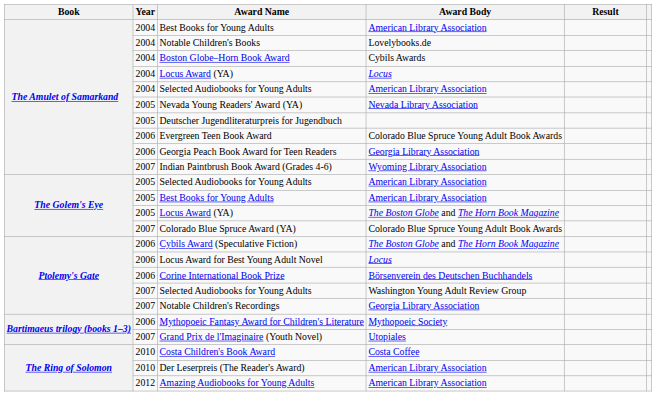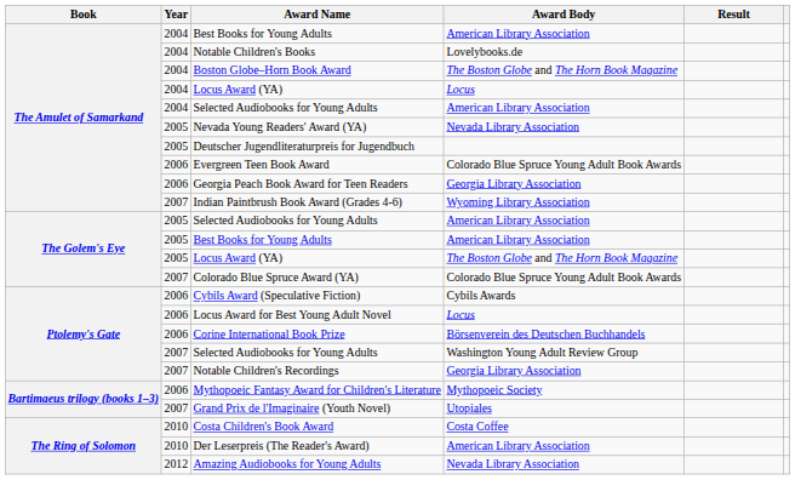 <table class="wikitable plainrowheaders">
 <tr>
 <th>Book</th>
 <th>Year</th>
 <th>Award Name</th>
 <th>Award Body</th>
 <th style="min-width: 8em">Result</th>
 <th></th>
 </tr>
 <tr>
 <th rowspan="10" scope=row style="padding-right: 1em"><em><a href='#'>The Amulet of Samarkand</a></em></th>
 <td>2004</td>
 <td>Best Books for Young Adults</td>
 <td><a href='#'>American Library Association</a></td>
 <td></td>
 <td style="text-align: center"></td>
 </tr>
 <tr>
 <td>2004</td>
 <td>Notable Children's Books</td>
 <td>Lovelybooks.de</td>
 <td></td>
 <td style="text-align: center"></td>
 </tr>
 <tr>
 <td>2004</td>
 <td><a href='#'>Boston Globe–Horn Book Award</a></td>
-<td>Cybils Awards</td>
+<td><em><a href='#'>The Boston Globe</a></em> and <em><a href='#'>The Horn Book Magazine</a></em></td>
 <td></td>
 <td style="text-align: center"></td>
 </tr>
 <tr>
 <td>2004</td>
 <td><a href='#'>Locus Award</a> (YA)</td>
 <td><em><a href='#'>Locus</a></em></td>
 <td></td>
 <td style="text-align: center"></td>
 </tr>
 <tr>
 <td>2004</td>
 <td>Selected Audiobooks for Young Adults</td>
 <td><a href='#'>American Library Association</a></td>
 <td></td>
 <td style="text-align: center"></td>
 </tr>
 <tr>
 <td>2005</td>
 <td>Nevada Young Readers' Award (YA)</td>
 <td><a href='#'>Nevada Library Association</a></td>
 <td></td>
 <td style="text-align: center"></td>
 </tr>
 <tr>
 <td>2005</td>
 <td>Deutscher Jugendliteraturpreis for Jugendbuch</td>
 <td></td>
 <td></td>
 <td style="text-align: center"></td>
 </tr>
 <tr>
 <td>2006</td>
 <td>Evergreen Teen Book Award</td>
 <td>Colorado Blue Spruce Young Adult Book Awards</td>
 <td></td>
 <td style="text-align: center"></td>
 </tr>
 <tr>
 <td>2006</td>
 <td>Georgia Peach Book Award for Teen Readers</td>
 <td><a href='#'>Georgia Library Association</a></td>
 <td></td>
 <td style="text-align: center"></td>
 </tr>
 <tr>
 <td>2007</td>
 <td>Indian Paintbrush Book Award (Grades 4-6)</td>
 <td><a href='#'>Wyoming Library Association</a></td>
 <td></td>
 <td style="text-align: center"></td>
 </tr>
 <tr>
 <th rowspan="4" scope=row><em><a href='#'>The Golem's Eye</a></em></th>
 <td>2005</td>
 <td>Selected Audiobooks for Young Adults</td>
 <td><a href='#'>American Library Association</a></td>
 <td></td>
 <td style="text-align: center"></td>
 </tr>
 <tr>
 <td>2005</td>
 <td><a href='#'>Best Books for Young Adults</a></td>
 <td><a href='#'>American Library Association</a></td>
 <td></td>
 <td style="text-align: center"></td>
 </tr>
 <tr>
 <td>2005</td>
 <td><a href='#'>Locus Award</a> (YA)</td>
 <td><em><a href='#'>The Boston Globe</a></em> and <em><a href='#'>The Horn Book Magazine</a></em></td>
 <td></td>
 <td style="text-align: center"></td>
 </tr>
 <tr>
 <td>2007</td>
 <td>Colorado Blue Spruce Award (YA)</td>
 <td>Colorado Blue Spruce Young Adult Book Awards</td>
 <td></td>
 <td style="text-align: center"></td>
 </tr>
 <tr>
 <th rowspan="5" scope=row><em><a href='#'>Ptolemy's Gate</a></em></th>
 <td>2006</td>
 <td><a href='#'>Cybils Award</a> (Speculative Fiction)</td>
-<td><em><a href='#'>The Boston Globe</a></em> and <em><a href='#'>The Horn Book Magazine</a></em></td>
+<td>Cybils Awards</td>
 <td></td>
 <td style="text-align: center"></td>
 </tr>
 <tr>
 <td>2006</td>
 <td>Locus Award for Best Young Adult Novel</td>
 <td><em><a href='#'>Locus</a></em></td>
 <td></td>
 <td style="text-align: center"></td>
 </tr>
 <tr>
 <td>2006</td>
 <td><a href='#'>Corine International Book Prize</a></td>
 <td><a href='#'>Börsenverein des Deutschen Buchhandels</a></td>
 <td></td>
 <td style="text-align: center"></td>
 </tr>
 <tr>
 <td>2007</td>
 <td>Selected Audiobooks for Young Adults</td>
 <td>Washington Young Adult Review Group</td>
 <td></td>
 <td style="text-align: center"></td>
 </tr>
 <tr>
 <td>2007</td>
 <td>Notable Children's Recordings</td>
 <td><a href='#'>Georgia Library Association</a></td>
 <td></td>
 <td style="text-align: center"></td>
 </tr>
 <tr>
 <th scope=row rowspan=2><a href='#'><em>Bartimaeus trilogy (books 1–3)</em></a></th>
 <td>2006</td>
 <td><a href='#'>Mythopoeic Fantasy Award for Children's Literature</a></td>
 <td><a href='#'>Mythopoeic Society</a></td>
 <td></td>
 <td style="text-align: center"></td>
 </tr>
 <tr>
 <td>2007</td>
 <td><a href='#'>Grand Prix de l'Imaginaire</a> (Youth Novel)</td>
 <td><a href='#'>Utopiales</a></td>
 <td></td>
 <td style="text-align: center"></td>
 </tr>
 <tr>
 <th rowspan="3" scope=row><em><a href='#'>The Ring of Solomon</a></em></th>
 <td>2010</td>
 <td><a href='#'>Costa Children's Book Award</a></td>
 <td><a href='#'>Costa Coffee</a></td>
 <td></td>
 <td style="text-align: center"></td>
 </tr>
 <tr>
 <td>2010</td>
 <td>Der Leserpreis (The Reader's Award)</td>
 <td><a href='#'>American Library Association</a></td>
 <td></td>
 <td style="text-align: center"></td>
 </tr>
 <tr>
 <td>2012</td>
 <td><a href='#'>Amazing Audiobooks for Young Adults</a></td>
-<td><a href='#'>American Library Association</a></td>
+<td><a href='#'>Nevada Library Association</a></td>
 <td></td>
 <td style="text-align: center"></td>
 </tr>
 </table>
